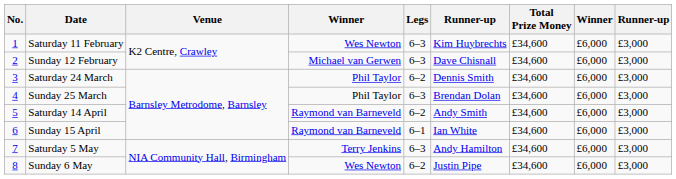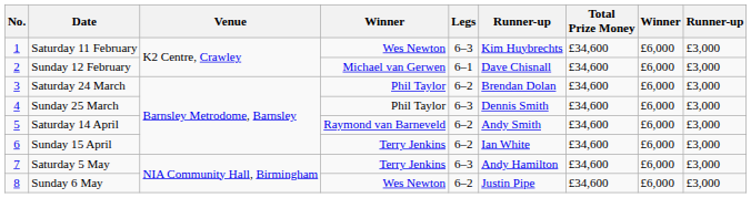 <table class="wikitable">
 <tr>
 <th>No.</th>
 <th>Date</th>
 <th>Venue</th>
 <th>Winner</th>
 <th>Legs</th>
 <th>Runner-up</th>
 <th>Total<br>Prize Money</th>
 <th>Winner</th>
 <th>Runner-up</th>
 </tr>
 <tr>
 <td align=center><a href='#'>1</a></td>
 <td>Saturday 11 February</td>
 <td rowspan=2>K2 Centre, <a href='#'>Crawley</a></td>
 <td align=right><a href='#'>Wes Newton</a> </td>
 <td align=center>6–3</td>
 <td> <a href='#'>Kim Huybrechts</a></td>
 <td>£34,600</td>
 <td>£6,000</td>
 <td>£3,000</td>
 </tr>
 <tr>
 <td align=center><a href='#'>2</a></td>
 <td>Sunday 12 February</td>
 <td align=right><a href='#'>Michael van Gerwen</a> </td>
-<td align=center>6–3</td>
+<td align=center>6–1</td>
 <td> <a href='#'>Dave Chisnall</a></td>
 <td>£34,600</td>
 <td>£6,000</td>
 <td>£3,000</td>
 </tr>
 <tr>
 <td align=center><a href='#'>3</a></td>
 <td>Saturday 24 March</td>
 <td rowspan=4><a href='#'>Barnsley Metrodome</a>, <a href='#'>Barnsley</a></td>
 <td align=right><a href='#'>Phil Taylor</a> </td>
 <td align=center>6–2</td>
-<td> <a href='#'>Dennis Smith</a></td>
+<td> <a href='#'>Brendan Dolan</a></td>
 <td>£34,600</td>
 <td>£6,000</td>
 <td>£3,000</td>
 </tr>
 <tr>
 <td align=center><a href='#'>4</a></td>
 <td>Sunday 25 March</td>
 <td align=right>Phil Taylor </td>
 <td align=center>6–3</td>
-<td> <a href='#'>Brendan Dolan</a></td>
+<td> <a href='#'>Dennis Smith</a></td>
 <td>£34,600</td>
 <td>£6,000</td>
 <td>£3,000</td>
 </tr>
 <tr>
 <td align=center><a href='#'>5</a></td>
 <td>Saturday 14 April</td>
 <td align=right><a href='#'>Raymond van Barneveld</a> </td>
 <td align=center>6–2</td>
 <td> <a href='#'>Andy Smith</a></td>
 <td>£34,600</td>
 <td>£6,000</td>
 <td>£3,000</td>
 </tr>
 <tr>
 <td align=center><a href='#'>6</a></td>
 <td>Sunday 15 April</td>
-<td align=right><a href='#'>Raymond van Barneveld</a> </td>
-<td align=center>6–1</td>
+<td align=right><a href='#'>Terry Jenkins</a> </td>
+<td align=center>6–2</td>
 <td> <a href='#'>Ian White</a></td>
 <td>£34,600</td>
 <td>£6,000</td>
 <td>£3,000</td>
 </tr>
 <tr>
 <td align=center><a href='#'>7</a></td>
 <td>Saturday 5 May</td>
 <td rowspan=2><a href='#'>NIA Community Hall</a>, <a href='#'>Birmingham</a></td>
 <td align=right><a href='#'>Terry Jenkins</a> </td>
 <td align=center>6–3</td>
 <td> <a href='#'>Andy Hamilton</a></td>
 <td>£34,600</td>
 <td>£6,000</td>
 <td>£3,000</td>
 </tr>
 <tr>
 <td align=center><a href='#'>8</a></td>
 <td>Sunday 6 May</td>
 <td align=right><a href='#'>Wes Newton</a> </td>
 <td align=center>6–2</td>
 <td> <a href='#'>Justin Pipe</a></td>
 <td>£34,600</td>
 <td>£6,000</td>
 <td>£3,000</td>
 </tr>
 </table>
